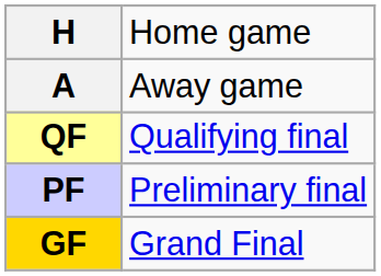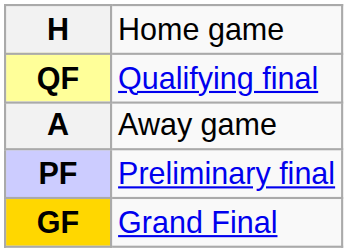 <table class="wikitable plainrowheaders" style="font-size:90%;">
 <tr>
 <th scope=row><strong>H</strong></th>
 <td>Home game</td>
 </tr>
 <tr>
+<th scope=row style="background:#ff9; border:1px solid #aaa; width:3em;">QF</th>
+<td><a href='#'>Qualifying final</a></td>
+</tr>
+<tr>
 <th scope=row><strong>A</strong></th>
 <td>Away game</td>
-</tr>
-<tr>
-<th scope=row style="background:#ff9; border:1px solid #aaa; width:3em;">QF</th>
-<td><a href='#'>Qualifying final</a></td>
 </tr>
 <tr>
 <th scope=row style="background:#ccf; border:1px solid #aaa; width:3em;">PF</th>
 <td><a href='#'>Preliminary final</a></td>
 </tr>
 <tr>
 <th scope=row style="background:gold; border:1px solid #aaa; width:3em;">GF</th>
 <td><a href='#'>Grand Final</a></td>
 </tr>
 </table>
